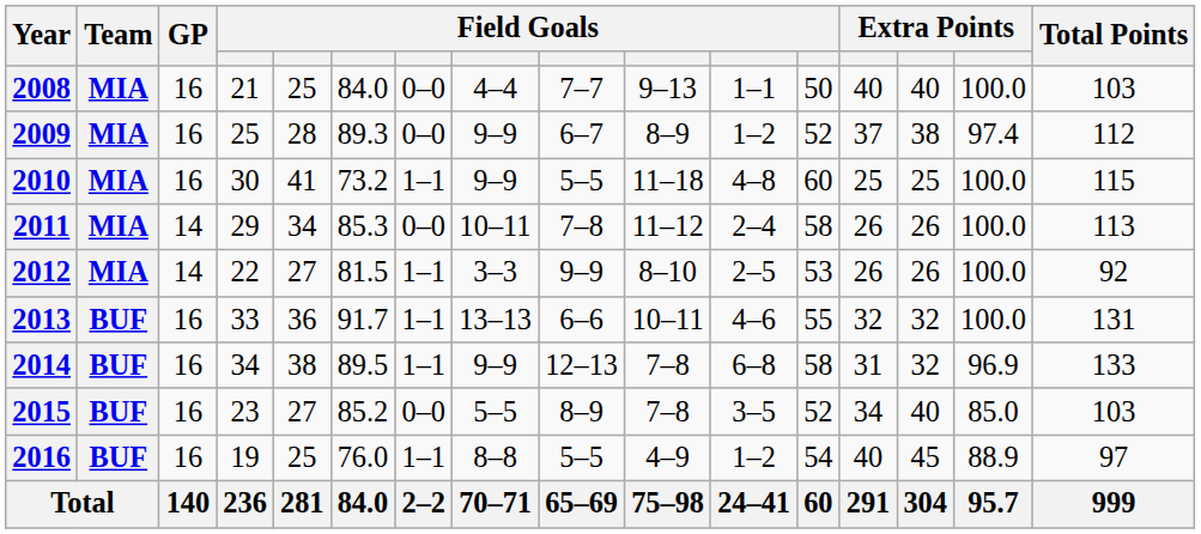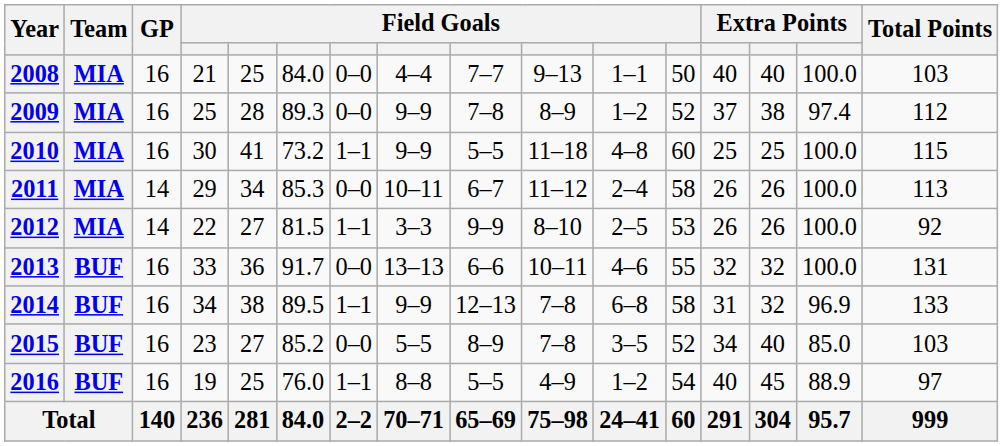 <table class="wikitable" style="text-align:center;">
 <tr>
 <th rowspan="2">Year</th>
 <th rowspan="2">Team</th>
 <th rowspan="2">GP</th>
 <th colspan="9">Field Goals</th>
 <th colspan="3">Extra Points</th>
 <th rowspan="2">Total Points</th>
 </tr>
 <tr>
 <th></th>
 <th></th>
 <th></th>
 <th></th>
 <th></th>
 <th></th>
 <th></th>
 <th></th>
 <th></th>
 <th></th>
 <th></th>
 <th></th>
 </tr>
 <tr>
 <th><a href='#'>2008</a></th>
 <th><a href='#'>MIA</a></th>
 <td>16</td>
 <td>21</td>
 <td>25</td>
 <td>84.0</td>
 <td>0–0</td>
 <td>4–4</td>
 <td>7–7</td>
 <td>9–13</td>
 <td>1–1</td>
 <td>50</td>
 <td>40</td>
 <td>40</td>
 <td>100.0</td>
 <td>103</td>
 </tr>
 <tr>
 <th><a href='#'>2009</a></th>
 <th><a href='#'>MIA</a></th>
 <td>16</td>
 <td>25</td>
 <td>28</td>
 <td>89.3</td>
 <td>0–0</td>
 <td>9–9</td>
-<td>6–7</td>
+<td>7–8</td>
 <td>8–9</td>
 <td>1–2</td>
 <td>52</td>
 <td>37</td>
 <td>38</td>
 <td>97.4</td>
 <td>112</td>
 </tr>
 <tr>
 <th><a href='#'>2010</a></th>
 <th><a href='#'>MIA</a></th>
 <td>16</td>
 <td>30</td>
 <td>41</td>
 <td>73.2</td>
 <td>1–1</td>
 <td>9–9</td>
 <td>5–5</td>
 <td>11–18</td>
 <td>4–8</td>
 <td>60</td>
 <td>25</td>
 <td>25</td>
 <td>100.0</td>
 <td>115</td>
 </tr>
 <tr>
 <th><a href='#'>2011</a></th>
 <th><a href='#'>MIA</a></th>
 <td>14</td>
 <td>29</td>
 <td>34</td>
 <td>85.3</td>
 <td>0–0</td>
 <td>10–11</td>
-<td>7–8</td>
+<td>6–7</td>
 <td>11–12</td>
 <td>2–4</td>
 <td>58</td>
 <td>26</td>
 <td>26</td>
 <td>100.0</td>
 <td>113</td>
 </tr>
 <tr>
 <th><a href='#'>2012</a></th>
 <th><a href='#'>MIA</a></th>
 <td>14</td>
 <td>22</td>
 <td>27</td>
 <td>81.5</td>
 <td>1–1</td>
 <td>3–3</td>
 <td>9–9</td>
 <td>8–10</td>
 <td>2–5</td>
 <td>53</td>
 <td>26</td>
 <td>26</td>
 <td>100.0</td>
 <td>92</td>
 </tr>
 <tr>
 <th><a href='#'>2013</a></th>
 <th><a href='#'>BUF</a></th>
 <td>16</td>
 <td>33</td>
 <td>36</td>
 <td>91.7</td>
-<td>1–1</td>
+<td>0–0</td>
 <td>13–13</td>
 <td>6–6</td>
 <td>10–11</td>
 <td>4–6</td>
 <td>55</td>
 <td>32</td>
 <td>32</td>
 <td>100.0</td>
 <td>131</td>
 </tr>
 <tr>
 <th><a href='#'>2014</a></th>
 <th><a href='#'>BUF</a></th>
 <td>16</td>
 <td>34</td>
 <td>38</td>
 <td>89.5</td>
 <td>1–1</td>
 <td>9–9</td>
 <td>12–13</td>
 <td>7–8</td>
 <td>6–8</td>
 <td>58</td>
 <td>31</td>
 <td>32</td>
 <td>96.9</td>
 <td>133</td>
 </tr>
 <tr>
 <th><a href='#'>2015</a></th>
 <th><a href='#'>BUF</a></th>
 <td>16</td>
 <td>23</td>
 <td>27</td>
 <td>85.2</td>
 <td>0–0</td>
 <td>5–5</td>
 <td>8–9</td>
 <td>7–8</td>
 <td>3–5</td>
 <td>52</td>
 <td>34</td>
 <td>40</td>
 <td>85.0</td>
 <td>103</td>
 </tr>
 <tr>
 <th><a href='#'>2016</a></th>
 <th><a href='#'>BUF</a></th>
 <td>16</td>
 <td>19</td>
 <td>25</td>
 <td>76.0</td>
 <td>1–1</td>
 <td>8–8</td>
 <td>5–5</td>
 <td>4–9</td>
 <td>1–2</td>
 <td>54</td>
 <td>40</td>
 <td>45</td>
 <td>88.9</td>
 <td>97</td>
 </tr>
 <tr>
 <th colspan="2">Total</th>
 <th>140</th>
 <th>236</th>
 <th>281</th>
 <th>84.0</th>
 <th>2–2</th>
 <th>70–71</th>
 <th>65–69</th>
 <th>75–98</th>
 <th>24–41</th>
 <th>60</th>
 <th>291</th>
 <th>304</th>
 <th>95.7</th>
 <th>999</th>
 </tr>
 </table>
